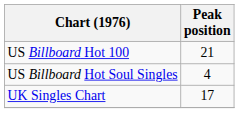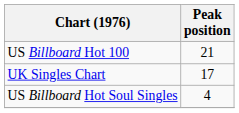 <table class="wikitable sortable">
 <tr>
 <th>Chart (1976)</th>
 <th>Peak<br>position</th>
 </tr>
 <tr>
 <td>US <a href='#'><em>Billboard</em> Hot 100</a></td>
 <td align="center">21</td>
 </tr>
 <tr>
+<td><a href='#'>UK Singles Chart</a></td>
+<td align="center">17</td>
+</tr>
+<tr>
 <td>US <em>Billboard</em> <a href='#'>Hot Soul Singles</a></td>
 <td align="center">4</td>
 </tr>
 <tr>
-<td><a href='#'>UK Singles Chart</a></td>
-<td align="center">17</td>
-</tr>
-<tr>
 </tr>
 </table>
